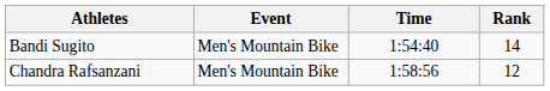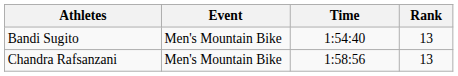 <table class=wikitable style="font-size:90%; text-align:center">
 <tr>
 <th width="160">Athletes</th>
 <th width="130">Event</th>
 <th width="110">Time</th>
 <th width="50">Rank</th>
 </tr>
 <tr>
 <td align=left>Bandi Sugito</td>
 <td align=left>Men's Mountain Bike</td>
 <td>1:54:40</td>
-<td>14</td>
+<td>13</td>
 </tr>
 <tr>
 <td align=left>Chandra Rafsanzani</td>
 <td align=left>Men's Mountain Bike</td>
 <td>1:58:56</td>
-<td>12</td>
+<td>13</td>
 </tr>
 </table>
